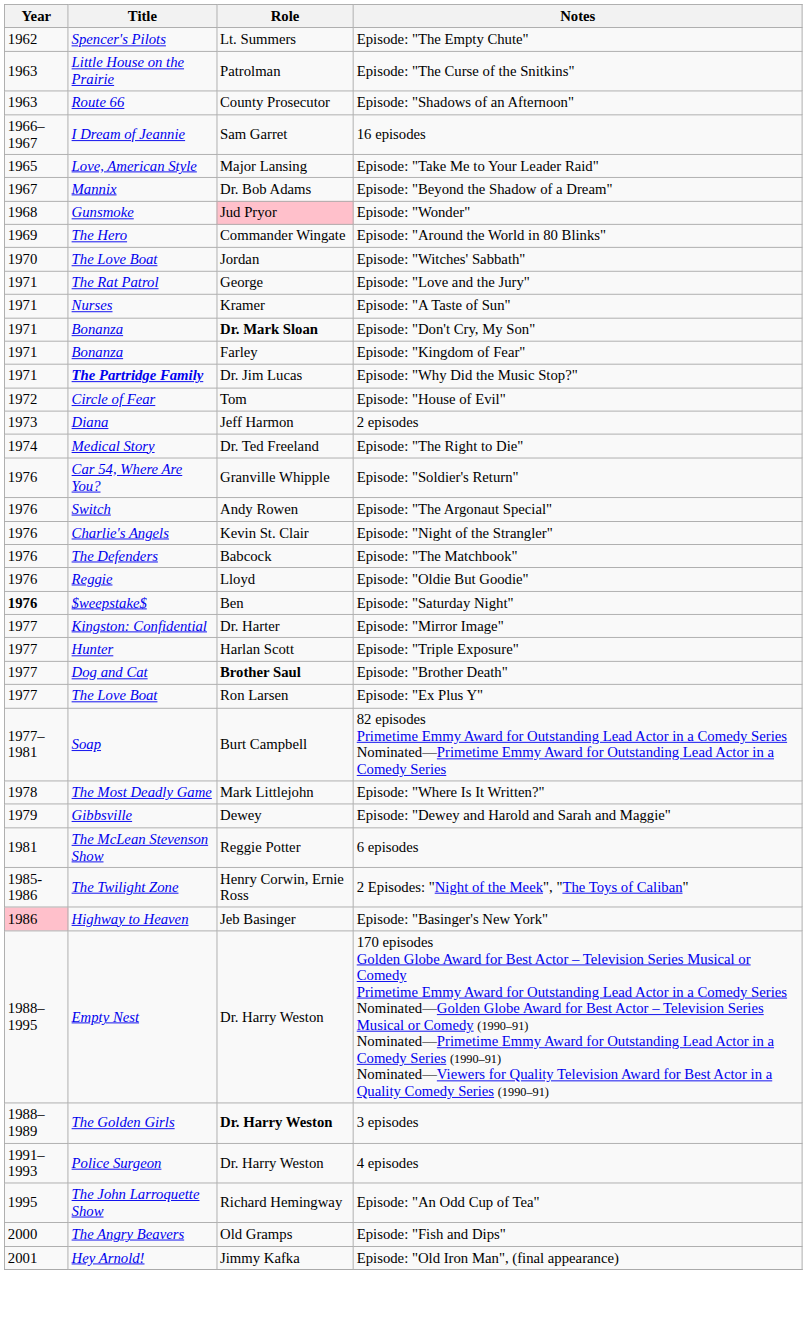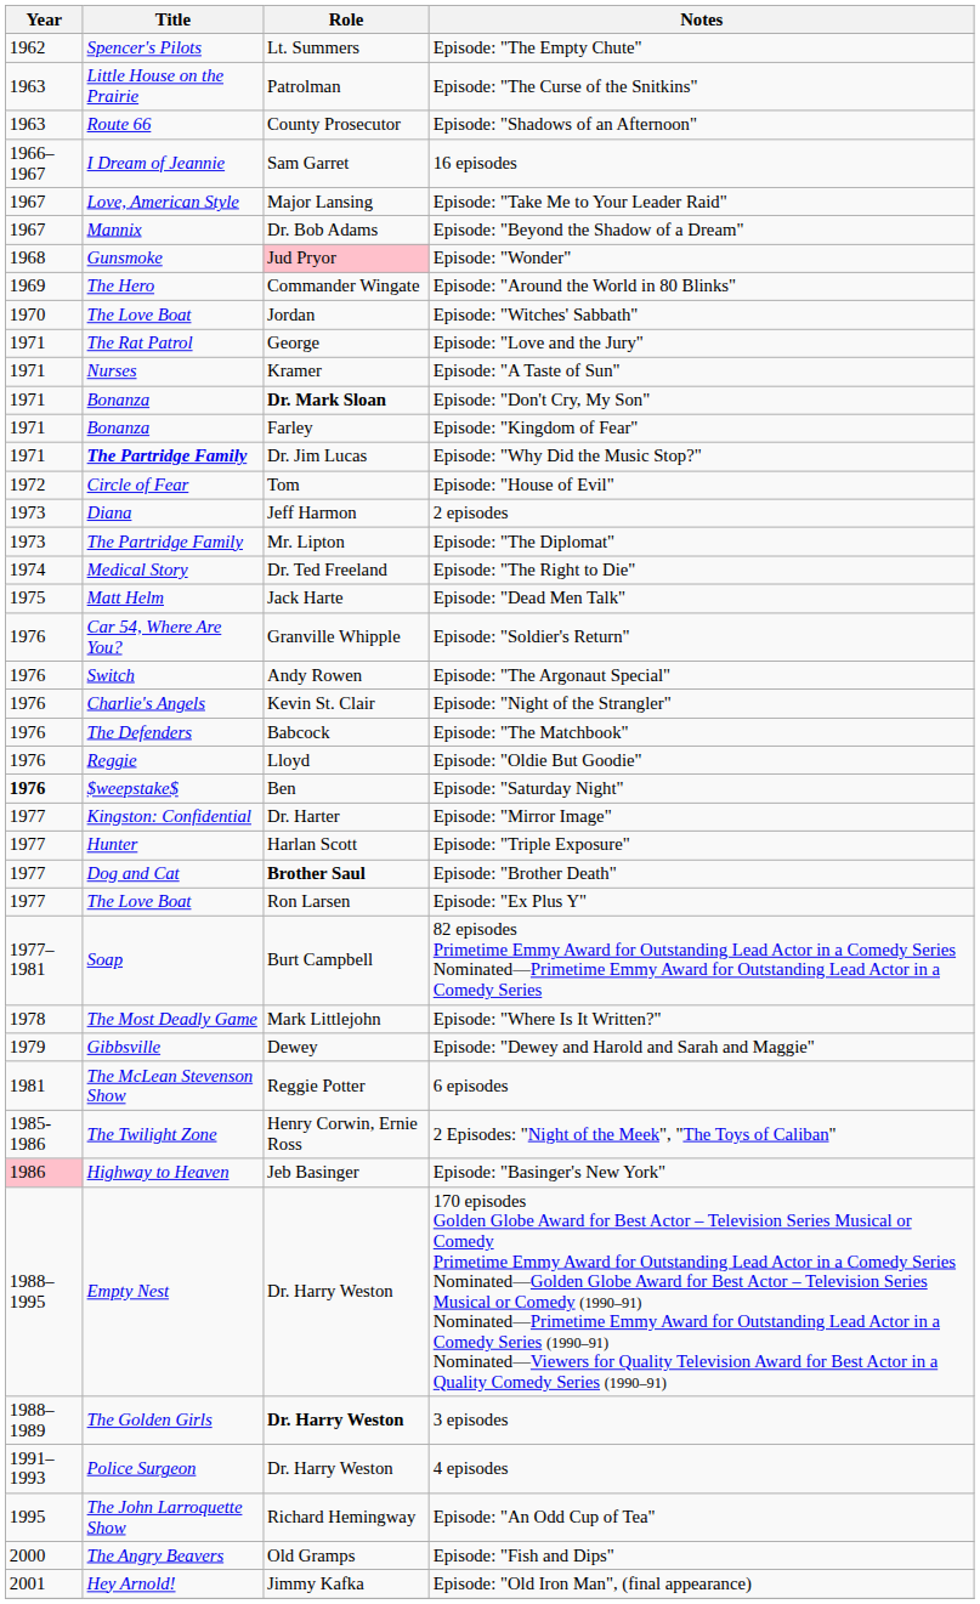 <table class="wikitable sortable">
 <tr>
 <th>Year</th>
 <th>Title</th>
 <th>Role</th>
 <th class="unsortable">Notes</th>
 </tr>
 <tr>
 <td>1962</td>
 <td><em><a href='#'>Spencer's Pilots</a></em></td>
 <td>Lt. Summers</td>
 <td>Episode: "The Empty Chute"</td>
 </tr>
 <tr>
 <td>1963</td>
 <td><em><a href='#'>Little House on the Prairie</a></em></td>
 <td>Patrolman</td>
 <td>Episode: "The Curse of the Snitkins"</td>
 </tr>
 <tr>
 <td>1963</td>
 <td><em><a href='#'>Route 66</a></em></td>
 <td>County Prosecutor</td>
 <td>Episode: "Shadows of an Afternoon"</td>
 </tr>
 <tr>
 <td>1966–1967</td>
 <td><em><a href='#'>I Dream of Jeannie</a></em></td>
 <td>Sam Garret</td>
 <td>16 episodes</td>
 </tr>
 <tr>
-<td>1965</td>
+<td>1967</td>
 <td><em><a href='#'>Love, American Style</a></em></td>
 <td>Major Lansing</td>
 <td>Episode: "Take Me to Your Leader Raid"</td>
 </tr>
 <tr>
 <td>1967</td>
 <td><em><a href='#'>Mannix</a></em></td>
 <td>Dr. Bob Adams</td>
 <td>Episode: "Beyond the Shadow of a Dream"</td>
 </tr>
 <tr>
 <td>1968</td>
 <td><em><a href='#'>Gunsmoke</a></em></td>
 <td style="background: pink;">Jud Pryor</td>
 <td>Episode: "Wonder"</td>
 </tr>
 <tr>
 <td>1969</td>
 <td><em><a href='#'>The Hero</a></em></td>
 <td>Commander Wingate</td>
 <td>Episode: "Around the World in 80 Blinks"</td>
 </tr>
 <tr>
 <td>1970</td>
 <td><em><a href='#'>The Love Boat</a></em></td>
 <td>Jordan</td>
 <td>Episode: "Witches' Sabbath"</td>
 </tr>
 <tr>
 <td>1971</td>
 <td><em><a href='#'>The Rat Patrol</a></em></td>
 <td>George</td>
 <td>Episode: "Love and the Jury"</td>
 </tr>
 <tr>
 <td>1971</td>
 <td><em><a href='#'>Nurses</a></em></td>
 <td>Kramer</td>
 <td>Episode: "A Taste of Sun"</td>
 </tr>
 <tr>
 <td>1971</td>
 <td><em><a href='#'>Bonanza</a></em></td>
 <td><strong>Dr. Mark Sloan</strong></td>
 <td>Episode: "Don't Cry, My Son"</td>
 </tr>
 <tr>
 <td>1971</td>
 <td><em><a href='#'>Bonanza</a></em></td>
 <td>Farley</td>
 <td>Episode: "Kingdom of Fear"</td>
 </tr>
 <tr>
 <td>1971</td>
 <td><strong><em><a href='#'>The Partridge Family</a></em></strong></td>
 <td>Dr. Jim Lucas</td>
 <td>Episode: "Why Did the Music Stop?"</td>
 </tr>
 <tr>
 <td>1972</td>
 <td><em><a href='#'>Circle of Fear</a></em></td>
 <td>Tom</td>
 <td>Episode: "House of Evil"</td>
 </tr>
 <tr>
 <td>1973</td>
 <td><em><a href='#'>Diana</a></em></td>
 <td>Jeff Harmon</td>
 <td>2 episodes</td>
 </tr>
 <tr>
+<td>1973</td>
+<td><em><a href='#'>The Partridge Family</a></em></td>
+<td>Mr. Lipton</td>
+<td>Episode: "The Diplomat"</td>
+</tr>
+<tr>
 <td>1974</td>
 <td><em><a href='#'>Medical Story</a></em></td>
 <td>Dr. Ted Freeland</td>
 <td>Episode: "The Right to Die"</td>
+</tr>
+<tr>
+<td>1975</td>
+<td><em><a href='#'>Matt Helm</a></em></td>
+<td>Jack Harte</td>
+<td>Episode: "Dead Men Talk"</td>
 </tr>
 <tr>
 <td>1976</td>
 <td><em><a href='#'>Car 54, Where Are You?</a></em></td>
 <td>Granville Whipple</td>
 <td>Episode: "Soldier's Return"</td>
 </tr>
 <tr>
 <td>1976</td>
 <td><em><a href='#'>Switch</a></em></td>
 <td>Andy Rowen</td>
 <td>Episode: "The Argonaut Special"</td>
 </tr>
 <tr>
 <td>1976</td>
 <td><em><a href='#'>Charlie's Angels</a></em></td>
 <td>Kevin St. Clair</td>
 <td>Episode: "Night of the Strangler"</td>
 </tr>
 <tr>
 <td>1976</td>
 <td><em><a href='#'>The Defenders</a></em></td>
 <td>Babcock</td>
 <td>Episode: "The Matchbook"</td>
 </tr>
 <tr>
 <td>1976</td>
 <td><em><a href='#'>Reggie</a></em></td>
 <td>Lloyd</td>
 <td>Episode: "Oldie But Goodie"</td>
 </tr>
 <tr>
 <td><strong>1976</strong></td>
 <td><em><a href='#'>$weepstake$</a></em></td>
 <td>Ben</td>
 <td>Episode: "Saturday Night"</td>
 </tr>
 <tr>
 <td>1977</td>
 <td><em><a href='#'>Kingston: Confidential</a></em></td>
 <td>Dr. Harter</td>
 <td>Episode: "Mirror Image"</td>
 </tr>
 <tr>
 <td>1977</td>
 <td><em><a href='#'>Hunter</a></em></td>
 <td>Harlan Scott</td>
 <td>Episode: "Triple Exposure"</td>
 </tr>
 <tr>
 <td>1977</td>
 <td><em><a href='#'>Dog and Cat</a></em></td>
 <td><strong>Brother Saul</strong></td>
 <td>Episode: "Brother Death"</td>
 </tr>
 <tr>
 <td>1977</td>
 <td><em><a href='#'>The Love Boat</a></em></td>
 <td>Ron Larsen</td>
 <td>Episode: "Ex Plus Y"</td>
 </tr>
 <tr>
 <td>1977–1981</td>
 <td><em><a href='#'>Soap</a></em></td>
 <td>Burt Campbell</td>
 <td>82 episodes<br><a href='#'>Primetime Emmy Award for Outstanding Lead Actor in a Comedy Series</a><br>Nominated—<a href='#'>Primetime Emmy Award for Outstanding Lead Actor in a Comedy Series</a></td>
 </tr>
 <tr>
 <td>1978</td>
 <td><em><a href='#'>The Most Deadly Game</a></em></td>
 <td>Mark Littlejohn</td>
 <td>Episode: "Where Is It Written?"</td>
 </tr>
 <tr>
 <td>1979</td>
 <td><em><a href='#'>Gibbsville</a></em></td>
 <td>Dewey</td>
 <td>Episode: "Dewey and Harold and Sarah and Maggie"</td>
 </tr>
 <tr>
 <td>1981</td>
 <td><em><a href='#'>The McLean Stevenson Show</a></em></td>
 <td>Reggie Potter</td>
 <td>6 episodes</td>
 </tr>
 <tr>
 <td>1985-1986</td>
 <td><em><a href='#'>The Twilight Zone</a></em></td>
 <td>Henry Corwin, Ernie Ross</td>
 <td>2 Episodes: "<a href='#'>Night of the Meek</a>", "<a href='#'>The Toys of Caliban</a>"</td>
 </tr>
 <tr>
 <td style="background: pink;">1986</td>
 <td><em><a href='#'>Highway to Heaven</a></em></td>
 <td>Jeb Basinger</td>
 <td>Episode: "Basinger's New York"</td>
 </tr>
 <tr>
 <td>1988–1995</td>
 <td><em><a href='#'>Empty Nest</a></em></td>
 <td>Dr. Harry Weston</td>
 <td>170 episodes<br><a href='#'>Golden Globe Award for Best Actor – Television Series Musical or Comedy</a><br><a href='#'>Primetime Emmy Award for Outstanding Lead Actor in a Comedy Series</a><br>Nominated—<a href='#'>Golden Globe Award for Best Actor – Television Series Musical or Comedy</a> <small>(1990–91)</small><br>Nominated—<a href='#'>Primetime Emmy Award for Outstanding Lead Actor in a Comedy Series</a> <small>(1990–91)</small><br>Nominated—<a href='#'>Viewers for Quality Television Award for Best Actor in a Quality Comedy Series</a> <small>(1990–91)</small></td>
 </tr>
 <tr>
 <td>1988–1989</td>
 <td><em><a href='#'>The Golden Girls</a></em></td>
 <td><strong>Dr. Harry Weston</strong></td>
 <td>3 episodes</td>
 </tr>
 <tr>
 <td>1991–1993</td>
 <td><em><a href='#'>Police Surgeon</a></em></td>
 <td>Dr. Harry Weston</td>
 <td>4 episodes</td>
 </tr>
 <tr>
 <td>1995</td>
 <td><em><a href='#'>The John Larroquette Show</a></em></td>
 <td>Richard Hemingway</td>
 <td>Episode: "An Odd Cup of Tea"</td>
 </tr>
 <tr>
 <td>2000</td>
 <td><em><a href='#'>The Angry Beavers</a></em></td>
 <td>Old Gramps</td>
 <td>Episode: "Fish and Dips"</td>
 </tr>
 <tr>
 <td>2001</td>
 <td><em><a href='#'>Hey Arnold!</a></em></td>
 <td>Jimmy Kafka</td>
 <td>Episode: "Old Iron Man", (final appearance)</td>
 </tr>
 <tr>
 </tr>
 </table>
